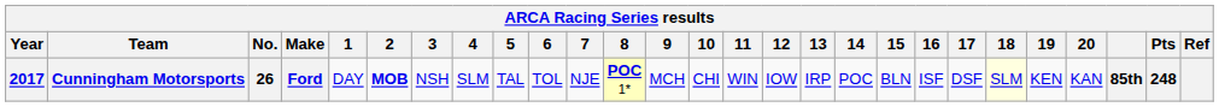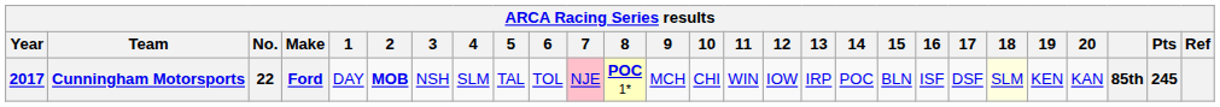 <table class="wikitable" style="text-align:center; font-size:75%">
 <tr>
 <th colspan=45><a href='#'>ARCA Racing Series</a> results</th>
 </tr>
 <tr>
 <th>Year</th>
 <th>Team</th>
 <th>No.</th>
 <th>Make</th>
 <th>1</th>
 <th>2</th>
 <th>3</th>
 <th>4</th>
 <th>5</th>
 <th>6</th>
 <th>7</th>
 <th>8</th>
 <th>9</th>
 <th>10</th>
 <th>11</th>
 <th>12</th>
 <th>13</th>
 <th>14</th>
 <th>15</th>
 <th>16</th>
 <th>17</th>
 <th>18</th>
 <th>19</th>
 <th>20</th>
 <th></th>
 <th>Pts</th>
 <th>Ref</th>
 </tr>
 <tr>
 <th><a href='#'>2017</a></th>
 <th><a href='#'>Cunningham Motorsports</a></th>
-<th>26</th>
+<th>22</th>
 <th><a href='#'>Ford</a></th>
 <td><a href='#'>DAY</a></td>
 <td><strong><a href='#'>MOB</a></strong></td>
 <td><a href='#'>NSH</a></td>
 <td><a href='#'>SLM</a></td>
 <td><a href='#'>TAL</a></td>
 <td><a href='#'>TOL</a></td>
-<td><a href='#'>NJE</a></td>
+<td style="background: pink;"><a href='#'>NJE</a></td>
 <td style="background:#FFFFBF;"><strong><a href='#'>POC</a></strong><br><small>1*</small></td>
 <td><a href='#'>MCH</a></td>
 <td><a href='#'>CHI</a></td>
 <td><a href='#'>WIN</a></td>
 <td><a href='#'>IOW</a></td>
 <td><a href='#'>IRP</a></td>
 <td><a href='#'>POC</a></td>
 <td><a href='#'>BLN</a></td>
 <td><a href='#'>ISF</a></td>
 <td><a href='#'>DSF</a></td>
 <td style="background: lightyellow;"><a href='#'>SLM</a></td>
 <td><a href='#'>KEN</a></td>
 <td><a href='#'>KAN</a></td>
 <th>85th</th>
-<th>248</th>
+<th>245</th>
 <th></th>
 </tr>
 </table>
